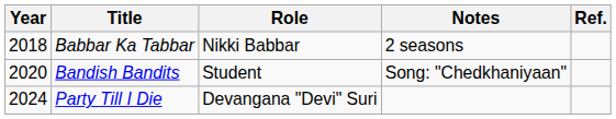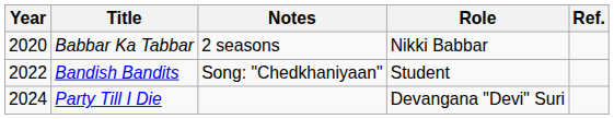 <table class="wikitable">
 <tr>
 <th>Year</th>
 <th>Title</th>
+<th>Notes</th>
 <th>Role</th>
-<th>Notes</th>
 <th>Ref.</th>
 </tr>
 <tr>
-<td>2018</td>
+<td>2020</td>
 <td><em>Babbar Ka Tabbar</em></td>
+<td>2 seasons</td>
 <td>Nikki Babbar</td>
-<td>2 seasons</td>
 <td></td>
 </tr>
 <tr>
-<td>2020</td>
+<td>2022</td>
 <td><em><a href='#'>Bandish Bandits</a></em></td>
+<td>Song: "Chedkhaniyaan"</td>
 <td>Student</td>
-<td>Song: "Chedkhaniyaan"</td>
 <td></td>
 </tr>
 <tr>
 <td>2024</td>
 <td><em><a href='#'>Party Till I Die</a></em></td>
+<td></td>
 <td>Devangana "Devi" Suri</td>
-<td></td>
 <td></td>
 </tr>
 </table>
